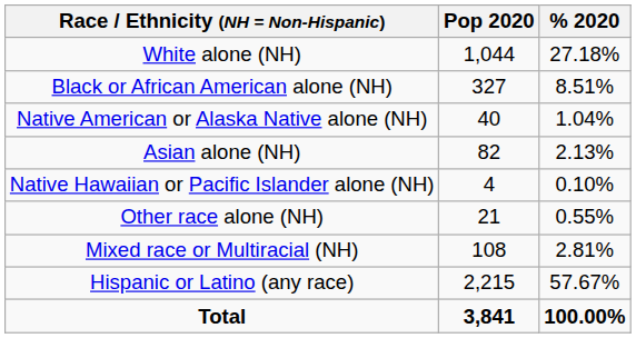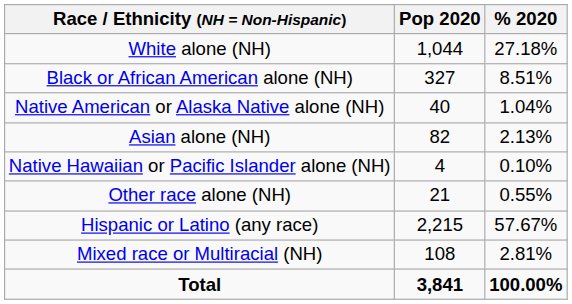 <table class="wikitable" style="text-align:center;">
 <tr>
 <th>Race / Ethnicity <small>(<em>NH = Non-Hispanic</em>)</small></th>
 <th>Pop 2020</th>
 <th>% 2020</th>
 </tr>
 <tr>
 <td><a href='#'>White</a> alone (NH)</td>
 <td>1,044</td>
 <td>27.18%</td>
 </tr>
 <tr>
 <td><a href='#'>Black or African American</a> alone (NH)</td>
 <td>327</td>
 <td>8.51%</td>
 </tr>
 <tr>
 <td><a href='#'>Native American</a> or <a href='#'>Alaska Native</a> alone (NH)</td>
 <td>40</td>
 <td>1.04%</td>
 </tr>
 <tr>
 <td><a href='#'>Asian</a> alone (NH)</td>
 <td>82</td>
 <td>2.13%</td>
 </tr>
 <tr>
 <td><a href='#'>Native Hawaiian</a> or <a href='#'>Pacific Islander</a> alone (NH)</td>
 <td>4</td>
 <td>0.10%</td>
 </tr>
 <tr>
 <td><a href='#'>Other race</a> alone (NH)</td>
 <td>21</td>
 <td>0.55%</td>
 </tr>
 <tr>
+<td><a href='#'>Hispanic or Latino</a> (any race)</td>
+<td>2,215</td>
+<td>57.67%</td>
+</tr>
+<tr>
 <td><a href='#'>Mixed race or Multiracial</a> (NH)</td>
 <td>108</td>
 <td>2.81%</td>
-</tr>
-<tr>
-<td><a href='#'>Hispanic or Latino</a> (any race)</td>
-<td>2,215</td>
-<td>57.67%</td>
 </tr>
 <tr>
 <td><strong>Total</strong></td>
 <td><strong>3,841</strong></td>
 <td><strong>100.00%</strong></td>
 </tr>
 </table>
